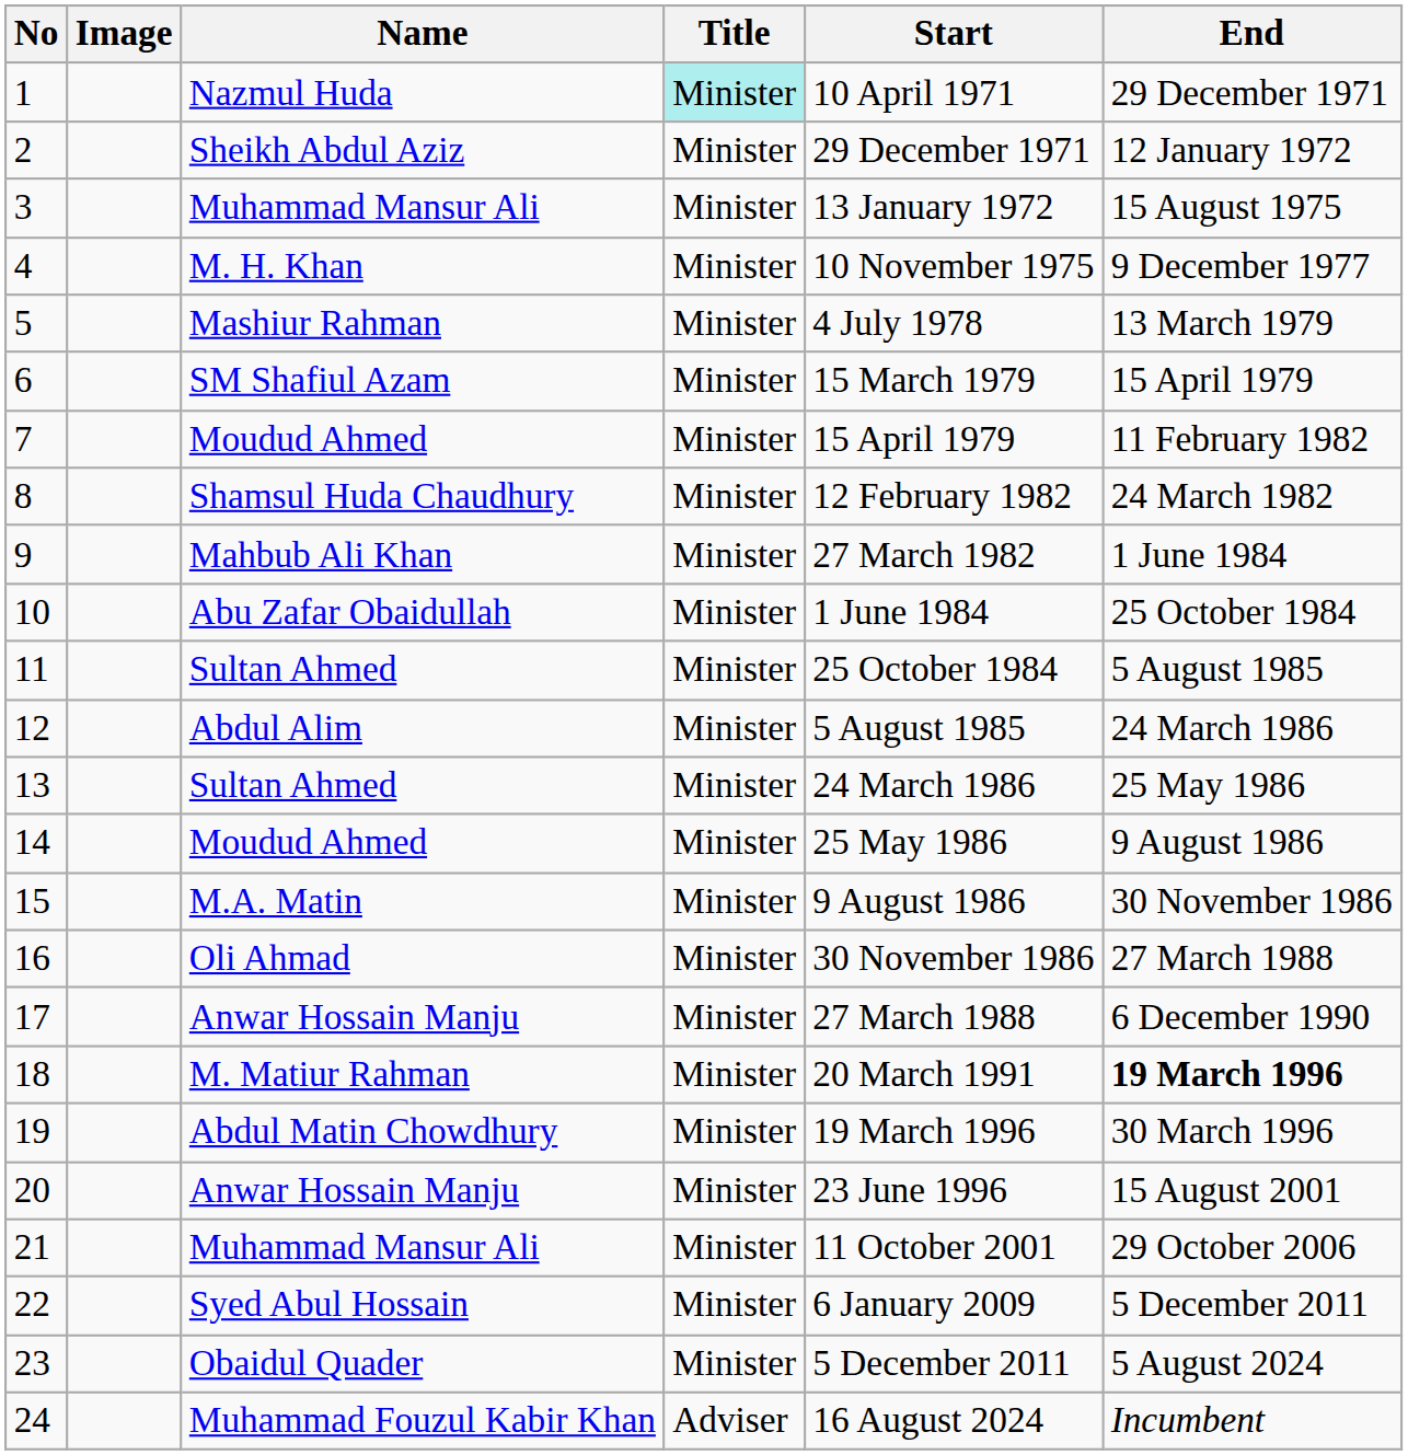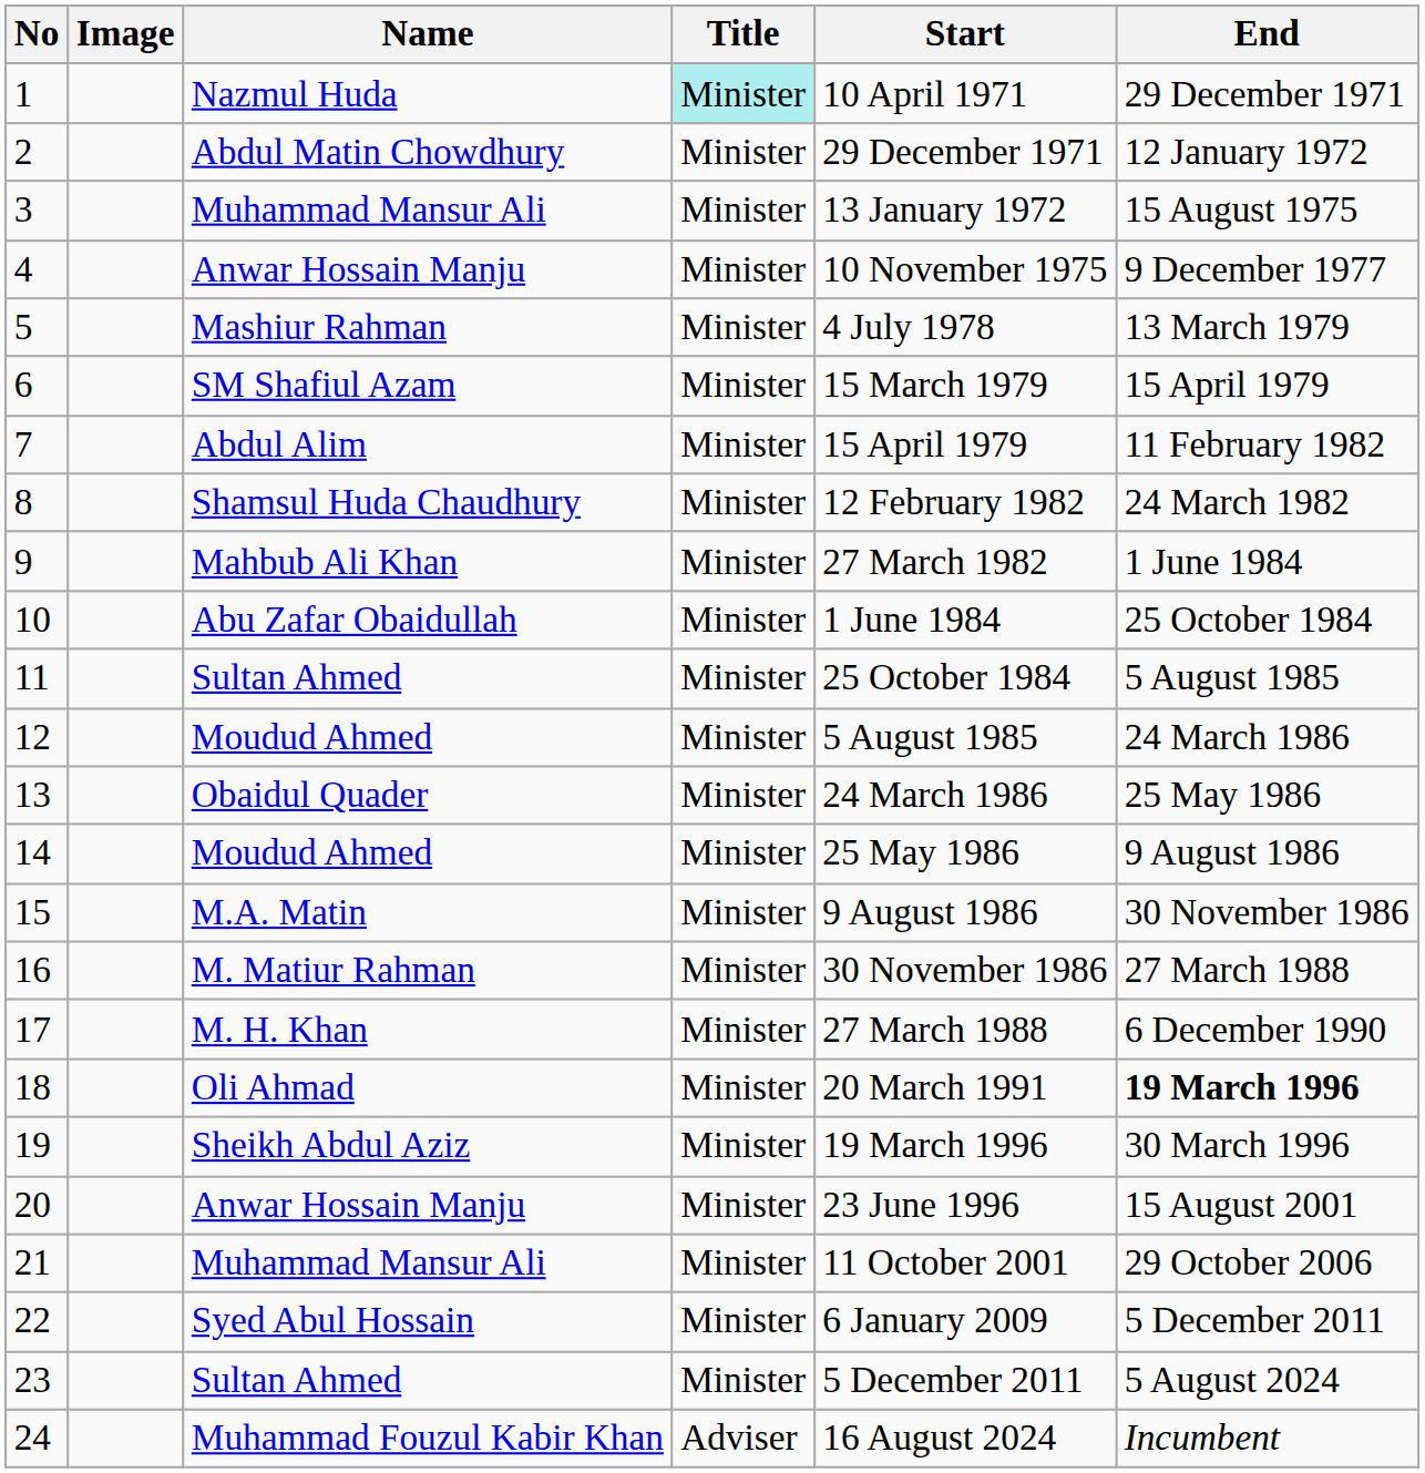 <table class="wikitable">
 <tr>
 <th align="center">No</th>
 <th align="center">Image</th>
 <th align="center">Name</th>
 <th align="center">Title</th>
 <th align="center">Start</th>
 <th align="center">End</th>
 </tr>
 <tr>
 <td>1</td>
 <td></td>
 <td><a href='#'>Nazmul Huda</a></td>
 <td style="background: paleturquoise;">Minister</td>
 <td>10 April 1971</td>
 <td>29 December 1971</td>
 </tr>
 <tr>
 <td>2</td>
 <td></td>
-<td><a href='#'>Sheikh Abdul Aziz</a></td>
+<td><a href='#'>Abdul Matin Chowdhury</a></td>
 <td>Minister</td>
 <td>29 December 1971</td>
 <td>12 January 1972</td>
 </tr>
 <tr>
 <td>3</td>
 <td></td>
 <td><a href='#'>Muhammad Mansur Ali</a></td>
 <td>Minister</td>
 <td>13 January 1972</td>
 <td>15 August 1975</td>
 </tr>
 <tr>
 <td>4</td>
 <td></td>
-<td><a href='#'>M. H. Khan</a></td>
+<td><a href='#'>Anwar Hossain Manju</a></td>
 <td>Minister</td>
 <td>10 November 1975</td>
 <td>9 December 1977</td>
 </tr>
 <tr>
 <td>5</td>
 <td></td>
 <td><a href='#'>Mashiur Rahman</a></td>
 <td>Minister</td>
 <td>4 July 1978</td>
 <td>13 March 1979</td>
 </tr>
 <tr>
 <td>6</td>
 <td></td>
 <td><a href='#'>SM Shafiul Azam</a></td>
 <td>Minister</td>
 <td>15 March 1979</td>
 <td>15 April 1979</td>
 </tr>
 <tr>
 <td>7</td>
 <td></td>
-<td><a href='#'>Moudud Ahmed</a></td>
+<td><a href='#'>Abdul Alim</a></td>
 <td>Minister</td>
 <td>15 April 1979</td>
 <td>11 February 1982</td>
 </tr>
 <tr>
 <td>8</td>
 <td></td>
 <td><a href='#'>Shamsul Huda Chaudhury</a></td>
 <td>Minister</td>
 <td>12 February 1982</td>
 <td>24 March 1982</td>
 </tr>
 <tr>
 <td>9</td>
 <td></td>
 <td><a href='#'>Mahbub Ali Khan</a></td>
 <td>Minister</td>
 <td>27 March 1982</td>
 <td>1 June 1984</td>
 </tr>
 <tr>
 <td>10</td>
 <td></td>
 <td><a href='#'>Abu Zafar Obaidullah</a></td>
 <td>Minister</td>
 <td>1 June 1984</td>
 <td>25 October 1984</td>
 </tr>
 <tr>
 <td>11</td>
 <td></td>
 <td><a href='#'>Sultan Ahmed</a></td>
 <td>Minister</td>
 <td>25 October 1984</td>
 <td>5 August 1985</td>
 </tr>
 <tr>
 <td>12</td>
 <td></td>
-<td><a href='#'>Abdul Alim</a></td>
+<td><a href='#'>Moudud Ahmed</a></td>
 <td>Minister</td>
 <td>5 August 1985</td>
 <td>24 March 1986</td>
 </tr>
 <tr>
 <td>13</td>
 <td></td>
-<td><a href='#'>Sultan Ahmed</a></td>
+<td><a href='#'>Obaidul Quader</a></td>
 <td>Minister</td>
 <td>24 March 1986</td>
 <td>25 May 1986</td>
 </tr>
 <tr>
 <td>14</td>
 <td></td>
 <td><a href='#'>Moudud Ahmed</a></td>
 <td>Minister</td>
 <td>25 May 1986</td>
 <td>9 August 1986</td>
 </tr>
 <tr>
 <td>15</td>
 <td></td>
 <td><a href='#'>M.A. Matin</a></td>
 <td>Minister</td>
 <td>9 August 1986</td>
 <td>30 November 1986</td>
 </tr>
 <tr>
 <td>16</td>
 <td></td>
-<td><a href='#'>Oli Ahmad</a></td>
+<td><a href='#'>M. Matiur Rahman</a></td>
 <td>Minister</td>
 <td>30 November 1986</td>
 <td>27 March 1988</td>
 </tr>
 <tr>
 <td>17</td>
 <td></td>
-<td><a href='#'>Anwar Hossain Manju</a></td>
+<td><a href='#'>M. H. Khan</a></td>
 <td>Minister</td>
 <td>27 March 1988</td>
 <td>6 December 1990</td>
 </tr>
 <tr>
 <td>18</td>
 <td></td>
-<td><a href='#'>M. Matiur Rahman</a></td>
+<td><a href='#'>Oli Ahmad</a></td>
 <td>Minister</td>
 <td>20 March 1991</td>
 <td><strong>19 March 1996</strong></td>
 </tr>
 <tr>
 <td>19</td>
 <td></td>
-<td><a href='#'>Abdul Matin Chowdhury</a></td>
+<td><a href='#'>Sheikh Abdul Aziz</a></td>
 <td>Minister</td>
 <td>19 March 1996</td>
 <td>30 March 1996</td>
 </tr>
 <tr>
 <td>20</td>
 <td></td>
 <td><a href='#'>Anwar Hossain Manju</a></td>
 <td>Minister</td>
 <td>23 June 1996</td>
 <td>15 August 2001</td>
 </tr>
 <tr>
 <td>21</td>
 <td></td>
 <td><a href='#'>Muhammad Mansur Ali</a></td>
 <td>Minister</td>
 <td>11 October 2001</td>
 <td>29 October 2006</td>
 </tr>
 <tr>
 <td>22</td>
 <td></td>
 <td><a href='#'>Syed Abul Hossain</a></td>
 <td>Minister</td>
 <td>6 January 2009</td>
 <td>5 December 2011</td>
 </tr>
 <tr>
 <td>23</td>
 <td></td>
-<td><a href='#'>Obaidul Quader</a></td>
+<td><a href='#'>Sultan Ahmed</a></td>
 <td>Minister</td>
 <td>5 December 2011</td>
 <td>5 August 2024</td>
 </tr>
 <tr>
 <td>24</td>
 <td></td>
 <td><a href='#'>Muhammad Fouzul Kabir Khan</a></td>
 <td>Adviser</td>
 <td>16 August 2024</td>
 <td><em>Incumbent</em></td>
 </tr>
 </table>
